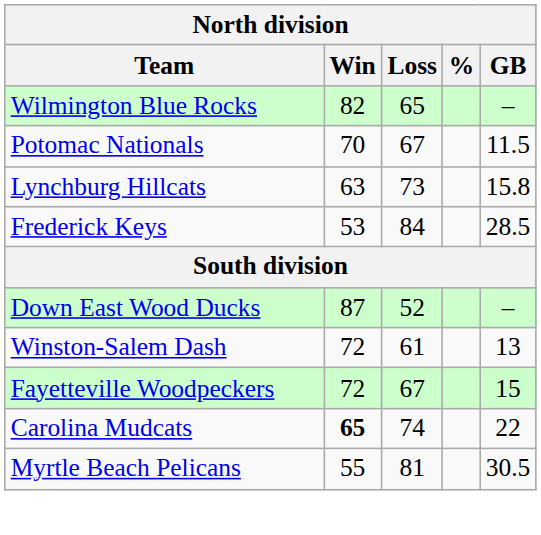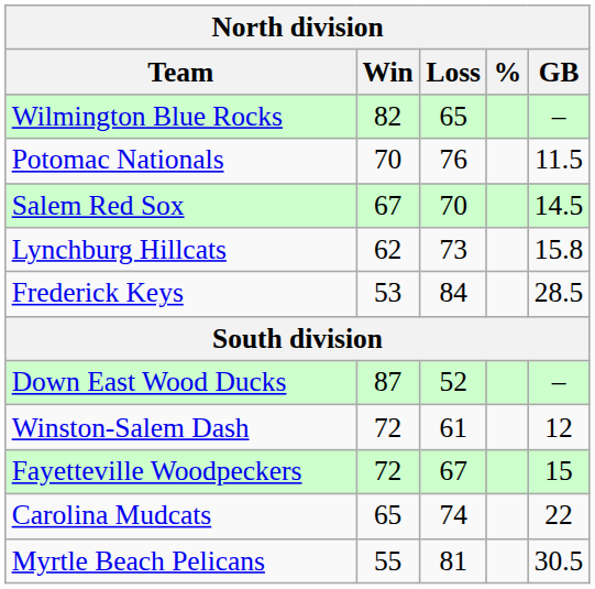 <table class="wikitable">
 <tr>
 <th colspan="5">North division</th>
 </tr>
 <tr>
 <th width="60%">Team</th>
 <th>Win</th>
 <th>Loss</th>
 <th>%</th>
 <th>GB</th>
 </tr>
 <tr align=center bgcolor=ccffcc>
 <td align=left><a href='#'>Wilmington Blue Rocks</a></td>
 <td>82</td>
 <td>65</td>
 <td></td>
 <td>–</td>
 </tr>
 <tr align=center>
 <td align=left><a href='#'>Potomac Nationals</a></td>
 <td>70</td>
-<td>67</td>
+<td>76</td>
 <td></td>
 <td>11.5</td>
 </tr>
+<tr align=center bgcolor=ccffcc>
+<td align=left><a href='#'>Salem Red Sox</a></td>
+<td>67</td>
+<td>70</td>
+<td></td>
+<td>14.5</td>
+</tr>
 <tr align=center>
 <td align=left><a href='#'>Lynchburg Hillcats</a></td>
-<td>63</td>
+<td>62</td>
 <td>73</td>
 <td></td>
 <td>15.8</td>
 </tr>
 <tr align=center>
 <td align=left><a href='#'>Frederick Keys</a></td>
 <td>53</td>
 <td>84</td>
 <td></td>
 <td>28.5</td>
 </tr>
 <tr>
 <th colspan="5">South division</th>
 </tr>
 <tr align=center bgcolor=ccffcc>
 <td align=left><a href='#'>Down East Wood Ducks</a></td>
 <td>87</td>
 <td>52</td>
 <td></td>
 <td>–</td>
 </tr>
 <tr align=center>
 <td align=left><a href='#'>Winston-Salem Dash</a></td>
 <td>72</td>
 <td>61</td>
 <td></td>
-<td>13</td>
+<td>12</td>
 </tr>
 <tr align=center bgcolor=ccffcc>
 <td align=left><a href='#'>Fayetteville Woodpeckers</a></td>
 <td>72</td>
 <td>67</td>
 <td></td>
 <td>15</td>
 </tr>
 <tr align=center>
 <td align=left><a href='#'>Carolina Mudcats</a></td>
-<td><strong>65</strong></td>
+<td>65</td>
 <td>74</td>
 <td></td>
 <td>22</td>
 </tr>
 <tr align=center>
 <td align=left><a href='#'>Myrtle Beach Pelicans</a></td>
 <td>55</td>
 <td>81</td>
 <td></td>
 <td>30.5</td>
 </tr>
 </table>
